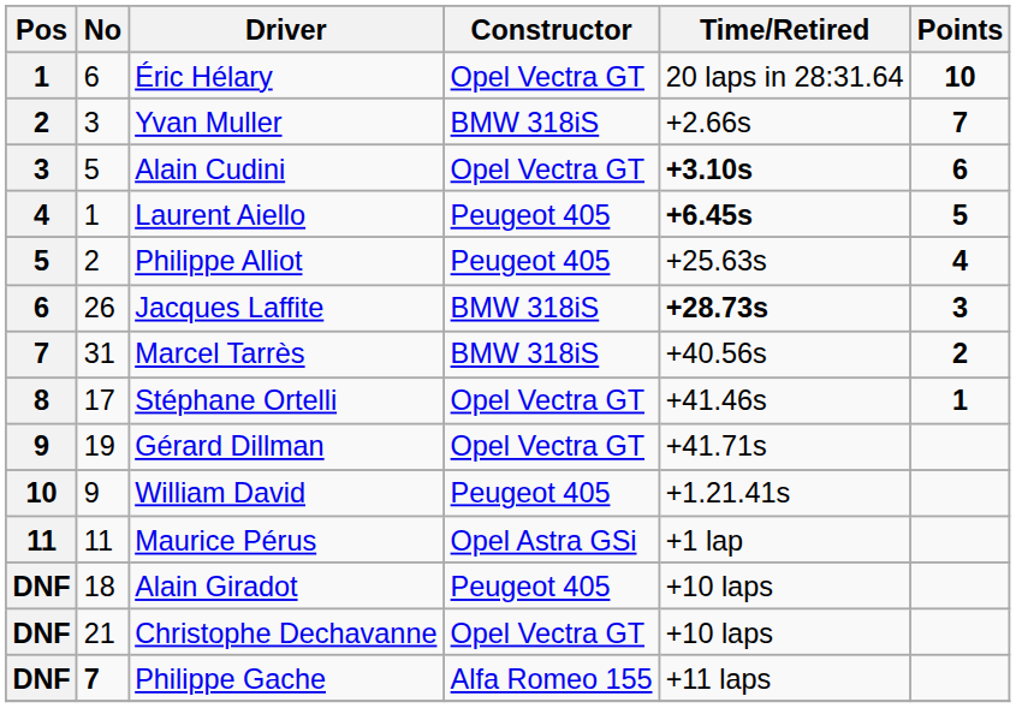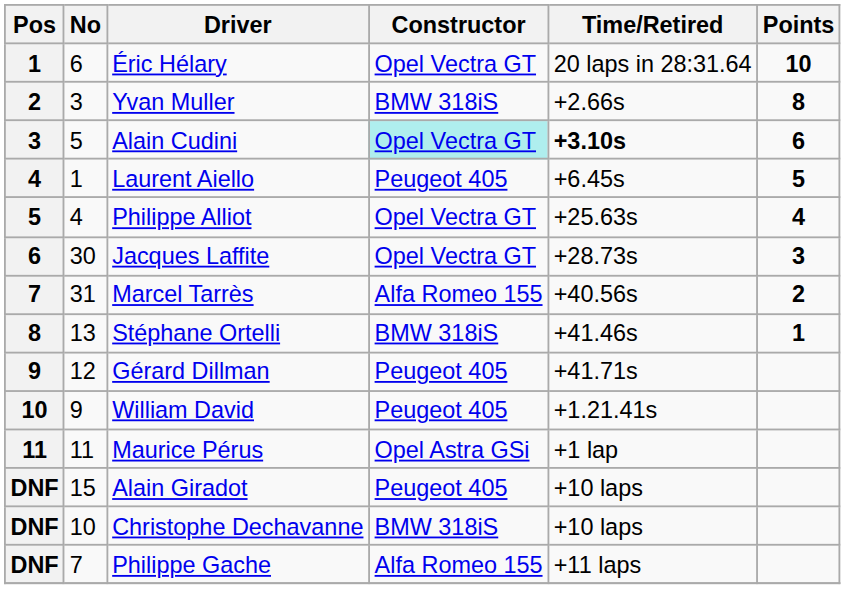 <table class="wikitable" style="font-size: 80%;">
 <tr>
 <th>Pos</th>
 <th>No</th>
 <th>Driver</th>
 <th>Constructor</th>
 <th>Time/Retired</th>
 <th>Points</th>
 </tr>
 <tr>
 <th>1</th>
 <td>6</td>
 <td> <a href='#'>Éric Hélary</a></td>
 <td><a href='#'> Opel Vectra GT</a></td>
 <td>20 laps in 28:31.64</td>
 <td align=center><strong>10</strong></td>
 </tr>
 <tr>
 <th>2</th>
 <td>3</td>
 <td> <a href='#'>Yvan Muller</a></td>
 <td><a href='#'>BMW 318iS</a></td>
 <td>+2.66s</td>
-<td align=center><strong>7</strong></td>
+<td align=center><strong>8</strong></td>
 </tr>
 <tr>
 <th>3</th>
 <td>5</td>
 <td> <a href='#'>Alain Cudini</a></td>
-<td><a href='#'> Opel Vectra GT</a></td>
+<td style="background: paleturquoise;"><a href='#'> Opel Vectra GT</a></td>
 <td><strong>+3.10s</strong></td>
 <td align=center><strong>6</strong></td>
 </tr>
 <tr>
 <th>4</th>
 <td>1</td>
 <td> <a href='#'>Laurent Aiello</a></td>
 <td><a href='#'>Peugeot 405</a></td>
-<td><strong>+6.45s</strong></td>
+<td>+6.45s</td>
 <td align=center><strong>5</strong></td>
 </tr>
 <tr>
 <th>5</th>
-<td>2</td>
+<td>4</td>
 <td> <a href='#'>Philippe Alliot</a></td>
-<td><a href='#'>Peugeot 405</a></td>
+<td><a href='#'> Opel Vectra GT</a></td>
 <td>+25.63s</td>
 <td align=center><strong>4</strong></td>
 </tr>
 <tr>
 <th>6</th>
-<td>26</td>
+<td>30</td>
 <td> <a href='#'>Jacques Laffite</a></td>
-<td><a href='#'>BMW 318iS</a></td>
-<td><strong>+28.73s</strong></td>
+<td><a href='#'> Opel Vectra GT</a></td>
+<td>+28.73s</td>
 <td align=center><strong>3</strong></td>
 </tr>
 <tr>
 <th>7</th>
 <td>31</td>
 <td> <a href='#'>Marcel Tarrès</a></td>
-<td><a href='#'>BMW 318iS</a></td>
+<td><a href='#'>Alfa Romeo 155</a></td>
 <td>+40.56s</td>
 <td align=center><strong>2</strong></td>
 </tr>
 <tr>
 <th>8</th>
-<td>17</td>
+<td>13</td>
 <td> <a href='#'>Stéphane Ortelli</a></td>
-<td><a href='#'> Opel Vectra GT</a></td>
+<td><a href='#'>BMW 318iS</a></td>
 <td>+41.46s</td>
 <td align=center><strong>1</strong></td>
 </tr>
 <tr>
 <th>9</th>
-<td>19</td>
+<td>12</td>
 <td> <a href='#'>Gérard Dillman</a></td>
-<td><a href='#'> Opel Vectra GT</a></td>
+<td><a href='#'>Peugeot 405</a></td>
 <td>+41.71s</td>
 <td></td>
 </tr>
 <tr>
 <th>10</th>
 <td>9</td>
 <td> <a href='#'>William David</a></td>
 <td><a href='#'>Peugeot 405</a></td>
 <td>+1.21.41s</td>
 <td></td>
 </tr>
 <tr>
 <th>11</th>
 <td>11</td>
 <td> <a href='#'>Maurice Pérus</a></td>
 <td><a href='#'>Opel Astra GSi</a></td>
 <td>+1 lap</td>
 <td></td>
 </tr>
 <tr>
 <th>DNF</th>
-<td>18</td>
+<td>15</td>
 <td> <a href='#'>Alain Giradot</a></td>
 <td><a href='#'>Peugeot 405</a></td>
 <td>+10 laps</td>
 <td></td>
 </tr>
 <tr>
 <th>DNF</th>
-<td>21</td>
+<td>10</td>
 <td> <a href='#'>Christophe Dechavanne</a></td>
-<td><a href='#'> Opel Vectra GT</a></td>
+<td><a href='#'>BMW 318iS</a></td>
 <td>+10 laps</td>
 <td></td>
 </tr>
 <tr>
 <th>DNF</th>
-<td><strong>7</strong></td>
+<td>7</td>
 <td> <a href='#'>Philippe Gache</a></td>
 <td><a href='#'>Alfa Romeo 155</a></td>
 <td>+11 laps</td>
 <td></td>
 </tr>
 <tr>
 </tr>
 </table>
